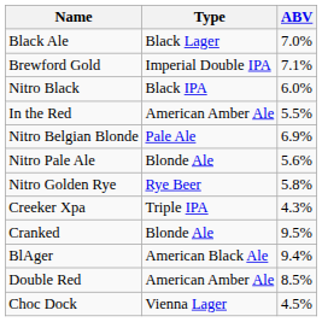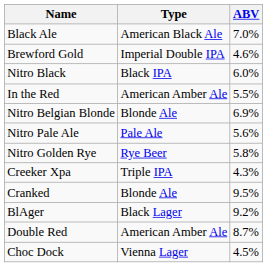 <table class="wikitable">
 <tr>
 <th>Name</th>
 <th>Type</th>
 <th><a href='#'>ABV</a></th>
 </tr>
 <tr>
 <td>Black Ale</td>
-<td>Black <a href='#'>Lager</a></td>
+<td>American Black <a href='#'>Ale</a></td>
 <td>7.0%</td>
 </tr>
 <tr>
 <td>Brewford Gold</td>
 <td>Imperial Double <a href='#'>IPA</a></td>
-<td>7.1%</td>
+<td>4.6%</td>
 </tr>
 <tr>
 <td>Nitro Black</td>
 <td>Black <a href='#'>IPA</a></td>
 <td>6.0%</td>
 </tr>
 <tr>
 <td>In the Red</td>
 <td>American Amber <a href='#'>Ale</a></td>
 <td>5.5%</td>
 </tr>
 <tr>
 <td>Nitro Belgian Blonde</td>
-<td><a href='#'>Pale Ale</a></td>
+<td>Blonde <a href='#'>Ale</a></td>
 <td>6.9%</td>
 </tr>
 <tr>
 <td>Nitro Pale Ale</td>
-<td>Blonde <a href='#'>Ale</a></td>
+<td><a href='#'>Pale Ale</a></td>
 <td>5.6%</td>
 </tr>
 <tr>
 <td>Nitro Golden Rye</td>
 <td><a href='#'>Rye Beer</a></td>
 <td>5.8%</td>
 </tr>
 <tr>
 <td>Creeker Xpa</td>
 <td>Triple <a href='#'>IPA</a></td>
 <td>4.3%</td>
 </tr>
 <tr>
 <td>Cranked</td>
 <td>Blonde <a href='#'>Ale</a></td>
 <td>9.5%</td>
 </tr>
 <tr>
 <td>BlAger</td>
-<td>American Black <a href='#'>Ale</a></td>
-<td>9.4%</td>
+<td>Black <a href='#'>Lager</a></td>
+<td>9.2%</td>
 </tr>
 <tr>
 <td>Double Red</td>
 <td>American Amber <a href='#'>Ale</a></td>
-<td>8.5%</td>
+<td>8.7%</td>
 </tr>
 <tr>
 <td>Choc Dock</td>
 <td>Vienna <a href='#'>Lager</a></td>
 <td>4.5%</td>
 </tr>
 </table>
